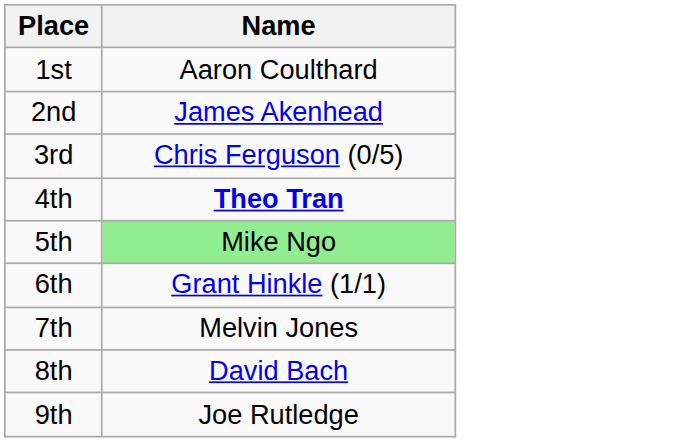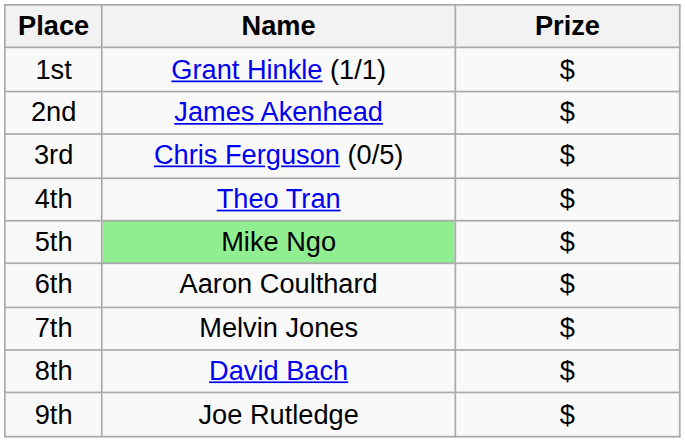 <table class="wikitable">
 <tr>
 <th width="50">Place</th>
 <th width="200">Name</th>
+<th width="125">Prize</th>
 </tr>
 <tr>
 <td align = "center">1st</td>
-<td align = "center">Aaron Coulthard</td>
+<td align = "center"><a href='#'>Grant Hinkle</a> (1/1)</td>
+<td align = "center">$</td>
 </tr>
 <tr>
 <td align = "center">2nd</td>
 <td align = "center"><a href='#'>James Akenhead</a></td>
+<td align = "center">$</td>
 </tr>
 <tr>
 <td align = "center">3rd</td>
 <td align = "center"><a href='#'>Chris Ferguson</a> (0/5)</td>
+<td align = "center">$</td>
 </tr>
 <tr>
 <td align = "center">4th</td>
-<td align = "center"><strong><a href='#'>Theo Tran</a></strong></td>
+<td align = "center"><a href='#'>Theo Tran</a></td>
+<td align = "center">$</td>
 </tr>
 <tr>
 <td align = "center">5th</td>
 <td align = "center" style="background: lightgreen;">Mike Ngo</td>
+<td align = "center">$</td>
 </tr>
 <tr>
 <td align = "center">6th</td>
-<td align = "center"><a href='#'>Grant Hinkle</a> (1/1)</td>
+<td align = "center">Aaron Coulthard</td>
+<td align = "center">$</td>
 </tr>
 <tr>
 <td align = "center">7th</td>
 <td align = "center">Melvin Jones</td>
+<td align = "center">$</td>
 </tr>
 <tr>
 <td align = "center">8th</td>
 <td align = "center"><a href='#'>David Bach</a></td>
+<td align = "center">$</td>
 </tr>
 <tr>
 <td align = "center">9th</td>
 <td align = "center">Joe Rutledge</td>
+<td align = "center">$</td>
 </tr>
 </table>
